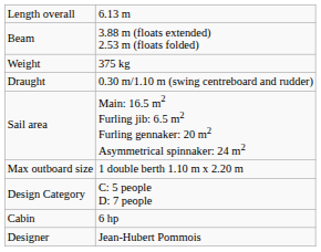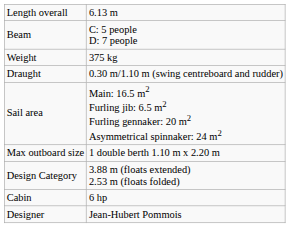 <table class="wikitable">
 <tr>
 <td>Length overall</td>
 <td>6.13 m</td>
 </tr>
 <tr>
 <td>Beam</td>
-<td>3.88 m (floats extended)<br>2.53 m (floats folded)</td>
+<td>C: 5 people<br>D: 7 people</td>
 </tr>
 <tr>
 <td>Weight</td>
 <td>375 kg</td>
 </tr>
 <tr>
 <td>Draught</td>
 <td>0.30 m/1.10 m (swing centreboard and rudder)</td>
 </tr>
 <tr>
 <td>Sail area</td>
 <td>Main: 16.5 m<sup>2</sup><br>Furling jib: 6.5 m<sup>2</sup><br>Furling gennaker: 20 m<sup>2</sup><br>Asymmetrical spinnaker: 24 m<sup>2</sup></td>
 </tr>
 <tr>
 <td>Max outboard size</td>
 <td>1 double berth 1.10 m x 2.20 m</td>
 </tr>
 <tr>
 <td>Design Category</td>
-<td>C: 5 people<br>D: 7 people</td>
+<td>3.88 m (floats extended)<br>2.53 m (floats folded)</td>
 </tr>
 <tr>
 <td>Cabin</td>
 <td>6 hp</td>
 </tr>
 <tr>
 <td>Designer</td>
 <td>Jean-Hubert Pommois</td>
 </tr>
 </table>
